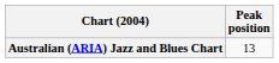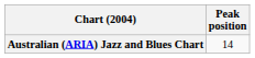 <table class="wikitable sortable plainrowheaders" style="text-align:center">
 <tr>
 <th scope="col">Chart (2004)</th>
 <th scope="col">Peak<br>position</th>
 </tr>
 <tr>
 <th scope="row">Australian (<a href='#'>ARIA</a>) Jazz and Blues Chart</th>
-<td>13</td>
+<td>14</td>
 </tr>
 </table>
